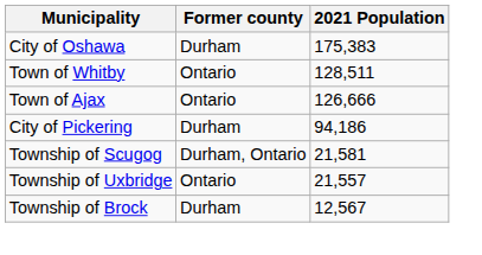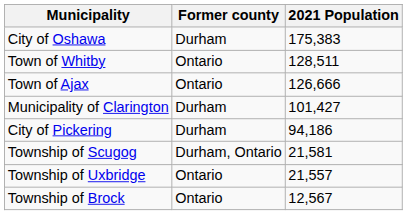 <table class="wikitable sortable" style="text-align:left;">
 <tr>
 <th>Municipality</th>
 <th>Former county</th>
 <th>2021 Population</th>
 </tr>
 <tr>
 <td>City of <a href='#'>Oshawa</a></td>
 <td>Durham</td>
 <td>175,383</td>
 </tr>
 <tr>
 <td>Town of <a href='#'>Whitby</a></td>
 <td>Ontario</td>
 <td>128,511</td>
 </tr>
 <tr>
 <td>Town of <a href='#'>Ajax</a></td>
 <td>Ontario</td>
 <td>126,666</td>
 </tr>
 <tr>
+<td>Municipality of <a href='#'>Clarington</a></td>
+<td>Durham</td>
+<td>101,427</td>
+</tr>
+<tr>
 <td>City of <a href='#'>Pickering</a></td>
 <td>Durham</td>
 <td>94,186</td>
 </tr>
 <tr>
 <td>Township of <a href='#'>Scugog</a></td>
 <td>Durham, Ontario</td>
 <td>21,581</td>
 </tr>
 <tr>
 <td>Township of <a href='#'>Uxbridge</a></td>
 <td>Ontario</td>
 <td>21,557</td>
 </tr>
 <tr>
 <td>Township of <a href='#'>Brock</a></td>
-<td>Durham</td>
+<td>Ontario</td>
 <td>12,567</td>
 </tr>
 </table>
